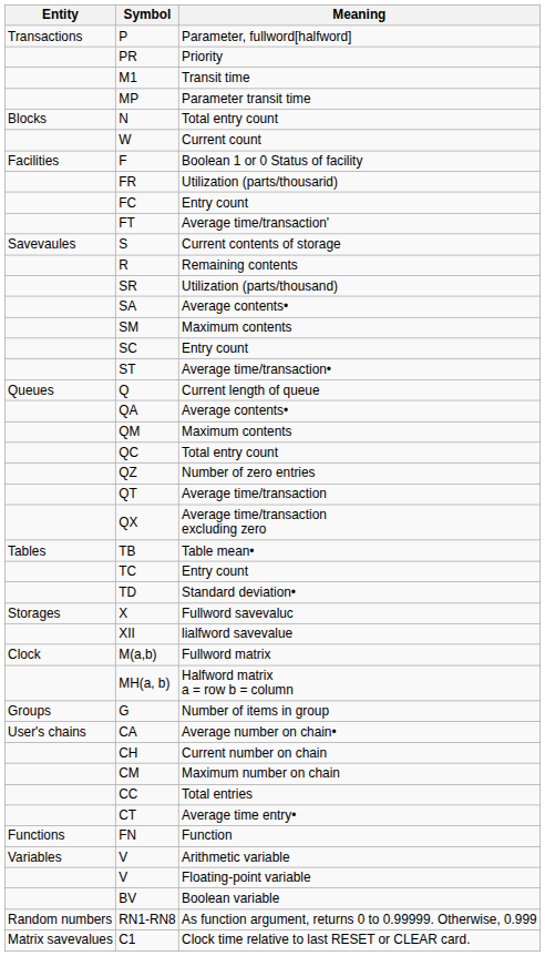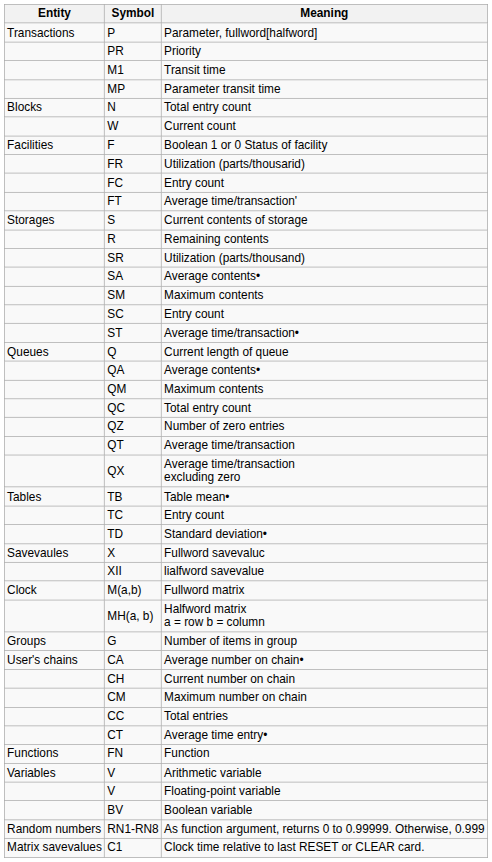 <table class="wikitable">
 <tr>
 <th>Entity</th>
 <th>Symbol</th>
 <th>Meaning</th>
 </tr>
 <tr>
 <td>Transactions</td>
 <td>P</td>
 <td>Parameter, fullword[halfword]</td>
 </tr>
 <tr>
 <td></td>
 <td>PR</td>
 <td>Priority</td>
 </tr>
 <tr>
 <td></td>
 <td>M1</td>
 <td>Transit time</td>
 </tr>
 <tr>
 <td></td>
 <td>MP</td>
 <td>Parameter transit time</td>
 </tr>
 <tr>
 <td>Blocks</td>
 <td>N</td>
 <td>Total entry count</td>
 </tr>
 <tr>
 <td></td>
 <td>W</td>
 <td>Current count</td>
 </tr>
 <tr>
 <td>Facilities</td>
 <td>F</td>
 <td>Boolean 1 or 0 Status of facility</td>
 </tr>
 <tr>
 <td></td>
 <td>FR</td>
 <td>Utilization (parts/thousarid)</td>
 </tr>
 <tr>
 <td></td>
 <td>FC</td>
 <td>Entry count</td>
 </tr>
 <tr>
 <td></td>
 <td>FT</td>
 <td>Average time/transaction'</td>
 </tr>
 <tr>
-<td>Savevaules</td>
+<td>Storages</td>
 <td>S</td>
 <td>Current contents of storage</td>
 </tr>
 <tr>
 <td></td>
 <td>R</td>
 <td>Remaining contents</td>
 </tr>
 <tr>
 <td></td>
 <td>SR</td>
 <td>Utilization (parts/thousand)</td>
 </tr>
 <tr>
 <td></td>
 <td>SA</td>
 <td>Average contents•</td>
 </tr>
 <tr>
 <td></td>
 <td>SM</td>
 <td>Maximum contents</td>
 </tr>
 <tr>
 <td></td>
 <td>SC</td>
 <td>Entry count</td>
 </tr>
 <tr>
 <td></td>
 <td>ST</td>
 <td>Average time/transaction•</td>
 </tr>
 <tr>
 <td>Queues</td>
 <td>Q</td>
 <td>Current length of queue</td>
 </tr>
 <tr>
 <td></td>
 <td>QA</td>
 <td>Average contents•</td>
 </tr>
 <tr>
 <td></td>
 <td>QM</td>
 <td>Maximum contents</td>
 </tr>
 <tr>
 <td></td>
 <td>QC</td>
 <td>Total entry count</td>
 </tr>
 <tr>
 <td></td>
 <td>QZ</td>
 <td>Number of zero entries</td>
 </tr>
 <tr>
 <td></td>
 <td>QT</td>
 <td>Average time/transaction</td>
 </tr>
 <tr>
 <td></td>
 <td>QX</td>
 <td>Average time/transaction<br>excluding zero</td>
 </tr>
 <tr>
 <td>Tables</td>
 <td>TB</td>
 <td>Table mean•</td>
 </tr>
 <tr>
 <td></td>
 <td>TC</td>
 <td>Entry count</td>
 </tr>
 <tr>
 <td></td>
 <td>TD</td>
 <td>Standard deviation•</td>
 </tr>
 <tr>
-<td>Storages</td>
+<td>Savevaules</td>
 <td>X</td>
 <td>Fullword savevaluc</td>
 </tr>
 <tr>
 <td></td>
 <td>XII</td>
 <td>lialfword savevalue</td>
 </tr>
 <tr>
 <td>Clock</td>
 <td>M(a,b)</td>
 <td>Fullword matrix</td>
 </tr>
 <tr>
 <td></td>
 <td>MH(a, b)</td>
 <td>Halfword matrix<br>a = row b = column</td>
 </tr>
 <tr>
 <td>Groups</td>
 <td>G</td>
 <td>Number of items in group</td>
 </tr>
 <tr>
 <td>User's chains</td>
 <td>CA</td>
 <td>Average number on chain•</td>
 </tr>
 <tr>
 <td></td>
 <td>CH</td>
 <td>Current number on chain</td>
 </tr>
 <tr>
 <td></td>
 <td>CM</td>
 <td>Maximum number on chain</td>
 </tr>
 <tr>
 <td></td>
 <td>CC</td>
 <td>Total entries</td>
 </tr>
 <tr>
 <td></td>
 <td>CT</td>
 <td>Average time entry•</td>
 </tr>
 <tr>
 <td>Functions</td>
 <td>FN</td>
 <td>Function</td>
 </tr>
 <tr>
 <td>Variables</td>
 <td>V</td>
 <td>Arithmetic variable</td>
 </tr>
 <tr>
 <td></td>
 <td>V</td>
 <td>Floating-point variable</td>
 </tr>
 <tr>
 <td></td>
 <td>BV</td>
 <td>Boolean variable</td>
 </tr>
 <tr>
 <td>Random numbers</td>
 <td>RN1-RN8</td>
 <td>As function argument, returns 0 to 0.99999. Otherwise, 0.999</td>
 </tr>
 <tr>
 <td>Matrix savevalues</td>
 <td>C1</td>
 <td>Clock time relative to last RESET or CLEAR card.</td>
 </tr>
 </table>
